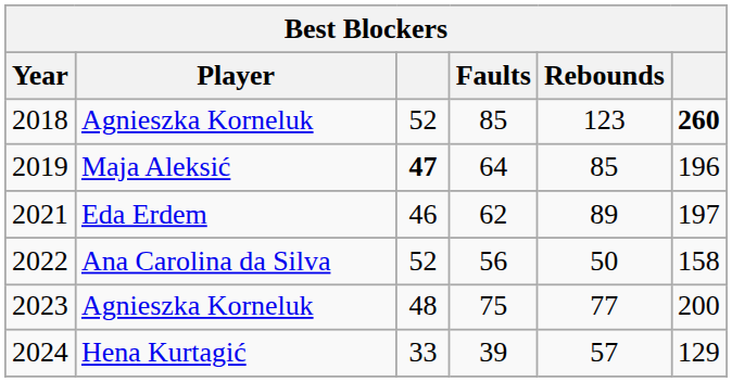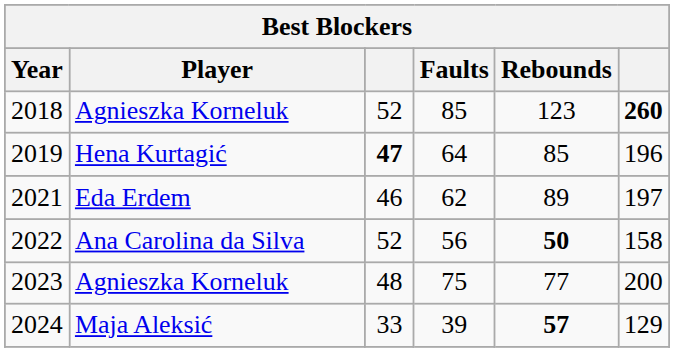 <table class="wikitable sortable" style=font-size:90%>
 <tr>
 <th colspan=7>Best Blockers</th>
 </tr>
 <tr>
 <th width=20>Year</th>
 <th width=158>Player</th>
 <th width=20></th>
 <th width=20>Faults</th>
 <th width=20>Rebounds</th>
 <th width=20></th>
 </tr>
 <tr>
 <td>2018</td>
 <td> <a href='#'>Agnieszka Korneluk</a></td>
 <td align=center>52</td>
 <td align=center>85</td>
 <td align=center>123</td>
 <td align=center><strong>260</strong></td>
 </tr>
 <tr>
 <td>2019</td>
-<td> <a href='#'>Maja Aleksić</a></td>
+<td> <a href='#'>Hena Kurtagić</a></td>
 <td align=center><strong>47</strong></td>
 <td align=center>64</td>
 <td align=center>85</td>
 <td align=center>196</td>
 </tr>
 <tr>
 <td>2021</td>
 <td> <a href='#'>Eda Erdem</a></td>
 <td align=center>46</td>
 <td align=center>62</td>
 <td align=center>89</td>
 <td align=center>197</td>
 </tr>
 <tr>
 <td>2022</td>
 <td> <a href='#'>Ana Carolina da Silva</a></td>
 <td align=center>52</td>
 <td align=center>56</td>
-<td align=center>50</td>
+<td align=center><strong>50</strong></td>
 <td align=center>158</td>
 </tr>
 <tr>
 <td>2023</td>
 <td> <a href='#'>Agnieszka Korneluk</a></td>
 <td align=center>48</td>
 <td align=center>75</td>
 <td align=center>77</td>
 <td align=center>200</td>
 </tr>
 <tr>
 <td>2024</td>
-<td> <a href='#'>Hena Kurtagić</a></td>
+<td> <a href='#'>Maja Aleksić</a></td>
 <td align=center>33</td>
 <td align=center>39</td>
-<td align=center>57</td>
+<td align=center><strong>57</strong></td>
 <td align=center>129</td>
 </tr>
 </table>
